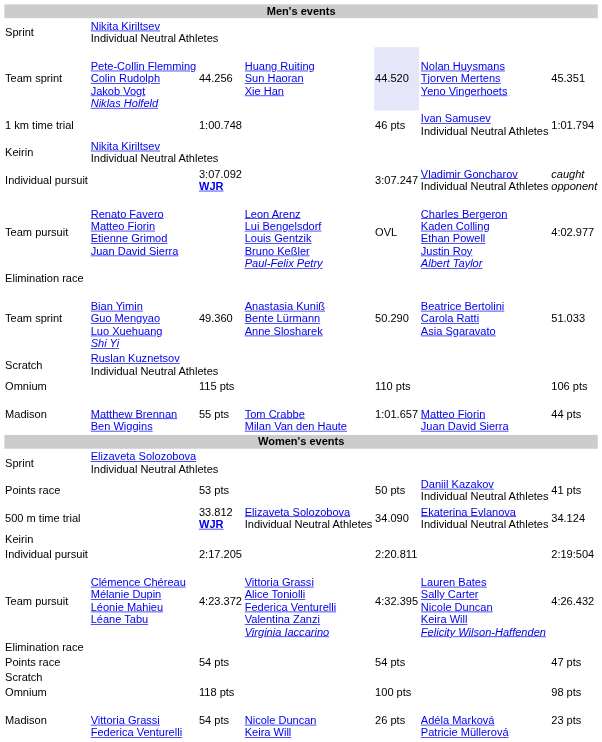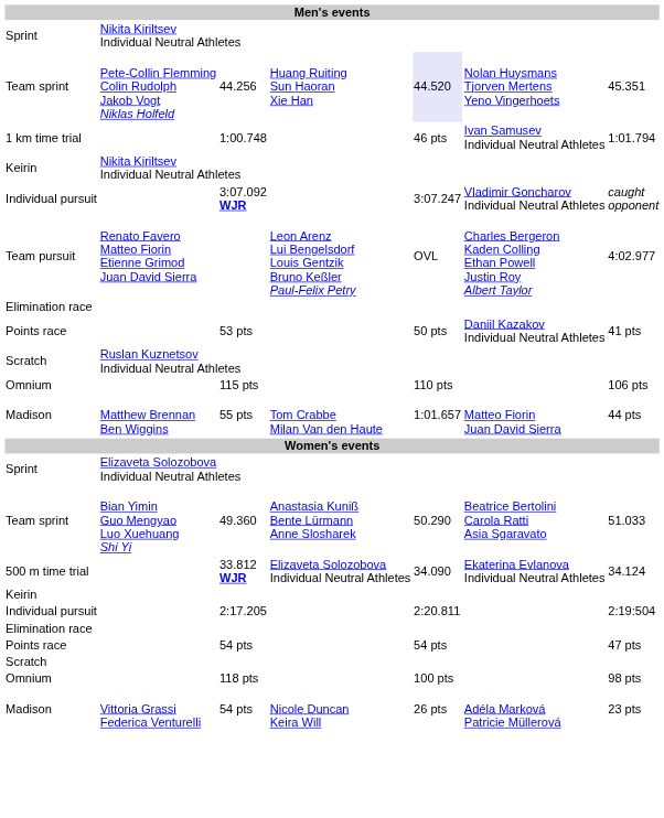 <table>
 <tr style="background:#ccc; width:100%;">
 <td colspan=7 align=center><strong>Men's events</strong></td>
 </tr>
 <tr>
 <td>Sprint</td>
 <td colspan=2><a href='#'>Nikita Kiriltsev</a><br>Individual Neutral Athletes</td>
 <td colspan=2></td>
 <td colspan=2></td>
 </tr>
 <tr>
 <td>Team sprint</td>
 <td valign=top><br><a href='#'>Pete-Collin Flemming</a><br><a href='#'>Colin Rudolph</a><br><a href='#'>Jakob Vogt</a><br><em><a href='#'>Niklas Holfeld</a></em></td>
 <td>44.256</td>
 <td valign=top><br><a href='#'>Huang Ruiting</a><br><a href='#'>Sun Haoran</a><br><a href='#'>Xie Han</a></td>
 <td style="background: lavender;">44.520</td>
 <td valign=top><br><a href='#'>Nolan Huysmans</a><br><a href='#'>Tjorven Mertens</a><br><a href='#'>Yeno Vingerhoets</a></td>
 <td>45.351</td>
 </tr>
 <tr>
 <td>1 km time trial</td>
 <td></td>
 <td>1:00.748</td>
 <td></td>
 <td>46 pts</td>
 <td><a href='#'>Ivan Samusev</a><br>Individual Neutral Athletes</td>
 <td>1:01.794</td>
 </tr>
 <tr>
 <td>Keirin</td>
 <td colspan=2><a href='#'>Nikita Kiriltsev</a><br>Individual Neutral Athletes</td>
 <td colspan=2></td>
 <td colspan=2></td>
 </tr>
 <tr>
 <td>Individual pursuit</td>
 <td></td>
 <td>3:07.092<br><strong><a href='#'>WJR</a></strong></td>
 <td></td>
 <td>3:07.247</td>
 <td><a href='#'>Vladimir Goncharov</a><br>Individual Neutral Athletes</td>
 <td><em>caught<br>opponent</em></td>
 </tr>
 <tr>
 <td>Team pursuit</td>
 <td valign=top><br><a href='#'>Renato Favero</a><br><a href='#'>Matteo Fiorin</a><br><a href='#'>Etienne Grimod</a><br><a href='#'>Juan David Sierra</a></td>
 <td></td>
 <td valign=top><br><a href='#'>Leon Arenz</a><br><a href='#'>Lui Bengelsdorf</a><br><a href='#'>Louis Gentzik</a><br><a href='#'>Bruno Keßler</a><br><em><a href='#'>Paul-Felix Petry</a></em></td>
 <td>OVL</td>
 <td valign=top><br><a href='#'>Charles Bergeron</a><br><a href='#'>Kaden Colling</a><br><a href='#'>Ethan Powell</a><br><a href='#'>Justin Roy</a><br><em><a href='#'>Albert Taylor</a></em></td>
 <td>4:02.977</td>
 </tr>
 <tr>
 <td>Elimination race</td>
 <td colspan=2></td>
 <td colspan=2></td>
 <td colspan=2></td>
 </tr>
 <tr>
-<td>Team sprint</td>
-<td valign=top><br><a href='#'>Bian Yimin</a><br><a href='#'>Guo Mengyao</a><br><a href='#'>Luo Xuehuang</a><br><em><a href='#'>Shi Yi</a></em></td>
-<td>49.360</td>
-<td valign=top><br><a href='#'>Anastasia Kuniß</a><br><a href='#'>Bente Lürmann</a><br><a href='#'>Anne Slosharek</a></td>
-<td>50.290</td>
-<td valign=top><br><a href='#'>Beatrice Bertolini</a><br><a href='#'>Carola Ratti</a><br><a href='#'>Asia Sgaravato</a></td>
-<td>51.033</td>
+<td>Points race</td>
+<td></td>
+<td>53 pts</td>
+<td></td>
+<td>50 pts</td>
+<td><a href='#'>Daniil Kazakov</a><br>Individual Neutral Athletes</td>
+<td>41 pts</td>
 </tr>
 <tr>
 <td>Scratch</td>
 <td colspan=2><a href='#'>Ruslan Kuznetsov</a><br>Individual Neutral Athletes</td>
 <td colspan=2></td>
 <td colspan=2></td>
 </tr>
 <tr>
 <td>Omnium</td>
 <td></td>
 <td>115 pts</td>
 <td></td>
 <td>110 pts</td>
 <td></td>
 <td>106 pts</td>
 </tr>
 <tr>
 <td>Madison</td>
 <td><br><a href='#'>Matthew Brennan</a><br><a href='#'>Ben Wiggins</a></td>
 <td>55 pts</td>
 <td><br><a href='#'>Tom Crabbe</a><br><a href='#'>Milan Van den Haute</a></td>
 <td>1:01.657</td>
 <td><br><a href='#'>Matteo Fiorin</a><br><a href='#'>Juan David Sierra</a></td>
 <td>44 pts</td>
 </tr>
 <tr style="background:#ccc; width:100%;">
 <td colspan=7 align=center><strong>Women's events</strong></td>
 </tr>
 <tr>
 <td>Sprint</td>
 <td colspan=2><a href='#'>Elizaveta Solozobova</a><br>Individual Neutral Athletes</td>
 <td colspan=2></td>
 <td colspan=2></td>
 </tr>
 <tr>
-<td>Points race</td>
-<td></td>
-<td>53 pts</td>
-<td></td>
-<td>50 pts</td>
-<td><a href='#'>Daniil Kazakov</a><br>Individual Neutral Athletes</td>
-<td>41 pts</td>
+<td>Team sprint</td>
+<td valign=top><br><a href='#'>Bian Yimin</a><br><a href='#'>Guo Mengyao</a><br><a href='#'>Luo Xuehuang</a><br><em><a href='#'>Shi Yi</a></em></td>
+<td>49.360</td>
+<td valign=top><br><a href='#'>Anastasia Kuniß</a><br><a href='#'>Bente Lürmann</a><br><a href='#'>Anne Slosharek</a></td>
+<td>50.290</td>
+<td valign=top><br><a href='#'>Beatrice Bertolini</a><br><a href='#'>Carola Ratti</a><br><a href='#'>Asia Sgaravato</a></td>
+<td>51.033</td>
 </tr>
 <tr>
 <td>500 m time trial</td>
 <td></td>
 <td>33.812<br><strong><a href='#'>WJR</a></strong></td>
 <td><a href='#'>Elizaveta Solozobova</a><br>Individual Neutral Athletes</td>
 <td>34.090</td>
 <td><a href='#'>Ekaterina Evlanova</a><br>Individual Neutral Athletes</td>
 <td>34.124</td>
 </tr>
 <tr>
 <td>Keirin</td>
 <td colspan=2></td>
 <td colspan=2></td>
 <td colspan=2></td>
 </tr>
 <tr>
 <td>Individual pursuit</td>
 <td></td>
 <td>2:17.205</td>
 <td></td>
 <td>2:20.811</td>
 <td></td>
 <td>2:19:504</td>
-</tr>
-<tr>
-<td>Team pursuit</td>
-<td valign=top><br><a href='#'>Clémence Chéreau</a><br><a href='#'>Mélanie Dupin</a><br><a href='#'>Léonie Mahieu</a><br><a href='#'>Léane Tabu</a></td>
-<td>4:23.372</td>
-<td valign=top><br><a href='#'>Vittoria Grassi</a><br><a href='#'>Alice Toniolli</a><br><a href='#'>Federica Venturelli</a><br><a href='#'>Valentina Zanzi</a><br><em><a href='#'>Virginia Iaccarino</a></em></td>
-<td>4:32.395</td>
-<td valign=top><br><a href='#'>Lauren Bates</a><br><a href='#'>Sally Carter</a><br><a href='#'>Nicole Duncan</a><br><a href='#'>Keira Will</a><br><em><a href='#'>Felicity Wilson-Haffenden</a></em></td>
-<td>4:26.432</td>
 </tr>
 <tr>
 <td>Elimination race</td>
 <td colspan=2></td>
 <td colspan=2></td>
 <td colspan=2></td>
 </tr>
 <tr>
 <td>Points race</td>
 <td></td>
 <td>54 pts</td>
 <td></td>
 <td>54 pts</td>
 <td></td>
 <td>47 pts</td>
 </tr>
 <tr>
 <td>Scratch</td>
 <td colspan=2></td>
 <td colspan=2></td>
 <td colspan=2></td>
 </tr>
 <tr>
 <td>Omnium</td>
 <td></td>
 <td>118 pts</td>
 <td></td>
 <td>100 pts</td>
 <td></td>
 <td>98 pts</td>
 </tr>
 <tr>
 <td>Madison</td>
 <td><br><a href='#'>Vittoria Grassi</a><br><a href='#'>Federica Venturelli</a></td>
 <td>54 pts</td>
 <td><br><a href='#'>Nicole Duncan</a><br><a href='#'>Keira Will</a></td>
 <td>26 pts</td>
 <td><br><a href='#'>Adéla Marková</a><br><a href='#'>Patricie Müllerová</a></td>
 <td>23 pts</td>
 </tr>
 </table>
